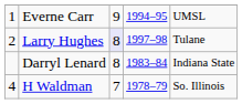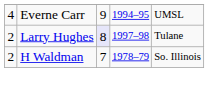 <table class="wikitable">
 <tr>
 </tr>
 <tr>
-<td>1</td>
+<td>4</td>
 <td>Everne Carr</td>
 <td>9</td>
 <td style="font-size:80%;"><a href='#'>1994–95</a></td>
 <td style="font-size:80%;">UMSL</td>
 </tr>
 <tr>
 <td>2</td>
 <td><a href='#'>Larry Hughes</a></td>
 <td style="background: lavender;">8</td>
 <td style="font-size:80%;"><a href='#'>1997–98</a></td>
 <td style="font-size:80%;">Tulane</td>
 </tr>
 <tr>
-<td></td>
-<td>Darryl Lenard</td>
-<td>8</td>
-<td style="font-size:80%;"><a href='#'>1983–84</a></td>
-<td style="font-size:80%;">Indiana State</td>
-</tr>
-<tr>
-<td>4</td>
+<td>2</td>
 <td><a href='#'>H Waldman</a></td>
 <td>7</td>
 <td style="font-size:80%;"><a href='#'>1978–79</a></td>
 <td style="font-size:80%;">So. Illinois</td>
 </tr>
 </table>
